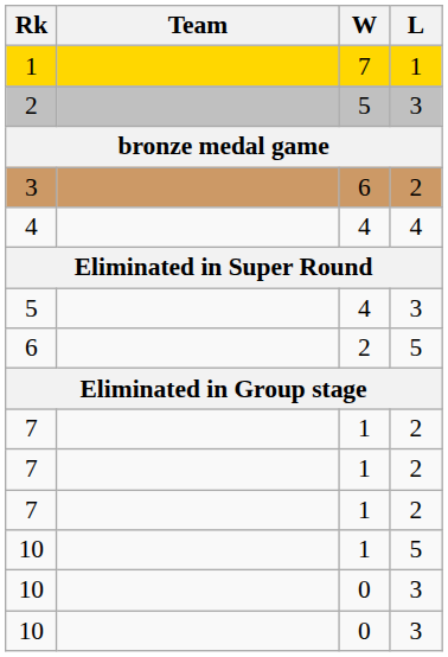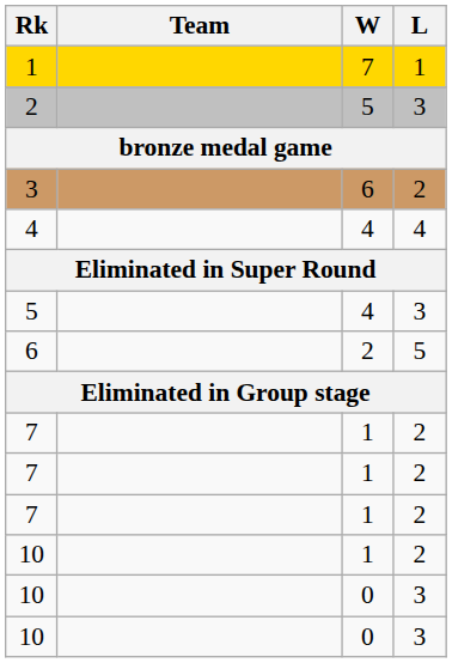 <table class=wikitable style=text-align:center>
 <tr>
 <th width=25>Rk</th>
 <th width=170>Team</th>
 <th width=25>W</th>
 <th width=25>L</th>
 </tr>
 <tr style="background-color:gold;">
 <td>1</td>
 <td align=left><strong></strong></td>
 <td>7</td>
 <td>1</td>
 </tr>
 <tr style="background-color:silver;">
 <td>2</td>
 <td align=left></td>
 <td>5</td>
 <td>3</td>
 </tr>
 <tr>
 <th colspan="5">bronze medal game</th>
 </tr>
 <tr style="background-color:#c96;">
 <td>3</td>
 <td align=left></td>
 <td>6</td>
 <td>2</td>
 </tr>
 <tr>
 <td>4</td>
 <td align=left></td>
 <td>4</td>
 <td>4</td>
 </tr>
 <tr>
 <th colspan="5">Eliminated in Super Round</th>
 </tr>
 <tr>
 <td>5</td>
 <td align=left></td>
 <td>4</td>
 <td>3</td>
 </tr>
 <tr>
 <td>6</td>
 <td align=left></td>
 <td>2</td>
 <td>5</td>
 </tr>
 <tr>
 <th colspan="5">Eliminated in Group stage</th>
 </tr>
 <tr>
 <td>7</td>
 <td align=left></td>
 <td>1</td>
 <td>2</td>
 </tr>
 <tr>
 <td>7</td>
 <td align=left></td>
 <td>1</td>
 <td>2</td>
 </tr>
 <tr>
 <td>7</td>
 <td align=left></td>
 <td>1</td>
 <td>2</td>
 </tr>
 <tr>
 <td>10</td>
 <td align=left></td>
 <td>1</td>
-<td>5</td>
+<td>2</td>
 </tr>
 <tr>
 <td>10</td>
 <td align=left></td>
 <td>0</td>
 <td>3</td>
 </tr>
 <tr>
 <td>10</td>
 <td align=left></td>
 <td>0</td>
 <td>3</td>
 </tr>
 </table>
